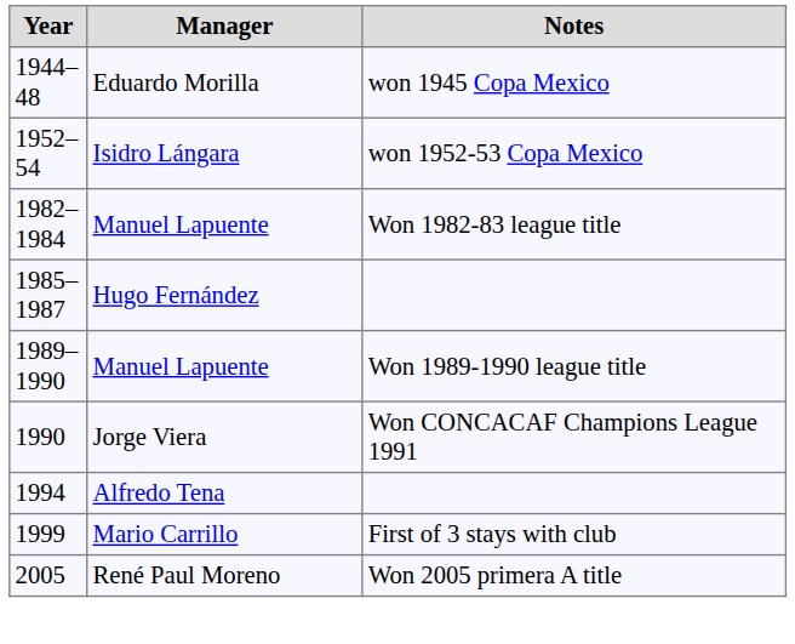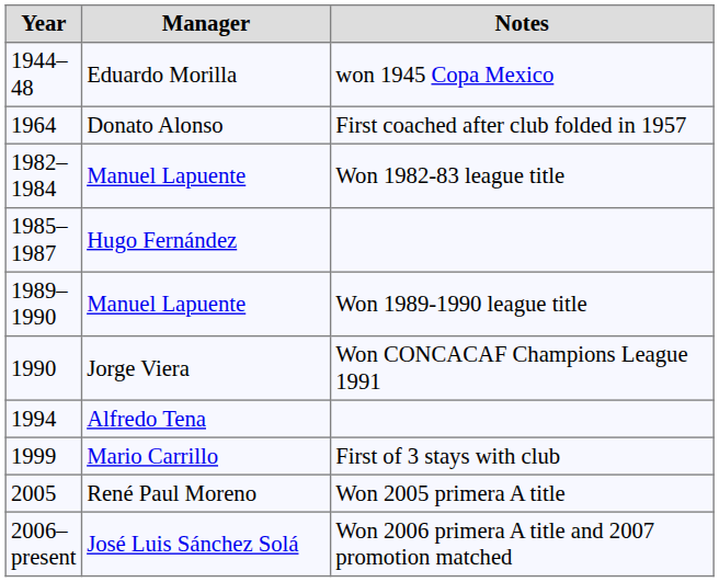 <table align="center" bgcolor="#f7f8ff" cellpadding="3" cellspacing="0" border="1" style="font-size: 95%; border: gray solid 1px; border-collapse: collapse;">
 <tr align=center bgcolor=#DDDDDD style="color:black;">
 <th width="40">Year</th>
 <th width="160">Manager</th>
 <th width="250">Notes</th>
 </tr>
 <tr>
 <td>1944–48</td>
 <td>Eduardo Morilla</td>
 <td>won 1945 <a href='#'>Copa Mexico</a></td>
 </tr>
 <tr>
-<td>1952–54</td>
-<td><a href='#'>Isidro Lángara</a></td>
-<td>won 1952-53 <a href='#'>Copa Mexico</a></td>
+<td>1964</td>
+<td>Donato Alonso</td>
+<td>First coached after club folded in 1957</td>
 </tr>
 <tr>
 <td>1982–1984</td>
 <td> <a href='#'>Manuel Lapuente</a></td>
 <td>Won 1982-83 league title</td>
 </tr>
 <tr>
 <td>1985–1987</td>
 <td> <a href='#'>Hugo Fernández</a></td>
 </tr>
 <tr>
 <td>1989–1990</td>
 <td><a href='#'>Manuel Lapuente</a></td>
 <td>Won 1989-1990 league title</td>
 </tr>
 <tr>
 <td>1990</td>
 <td>Jorge Viera</td>
 <td>Won CONCACAF Champions League 1991</td>
 </tr>
 <tr>
 <td>1994</td>
 <td> <a href='#'>Alfredo Tena</a></td>
 </tr>
 <tr>
 <td>1999</td>
 <td> <a href='#'>Mario Carrillo</a></td>
 <td>First of 3 stays with club</td>
 </tr>
 <tr>
 <td>2005</td>
 <td>René Paul Moreno</td>
 <td>Won 2005 primera A title</td>
 </tr>
+<tr>
+<td>2006–present</td>
+<td> <a href='#'>José Luis Sánchez Solá</a></td>
+<td>Won 2006 primera A title and 2007 promotion matched</td>
+</tr>
 </table>
